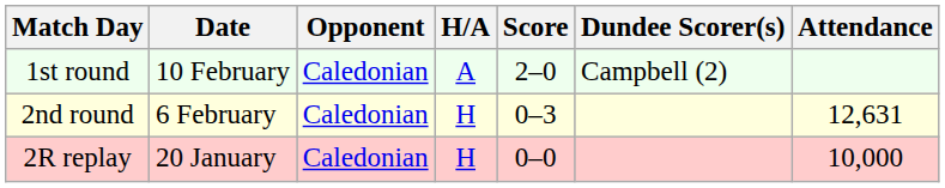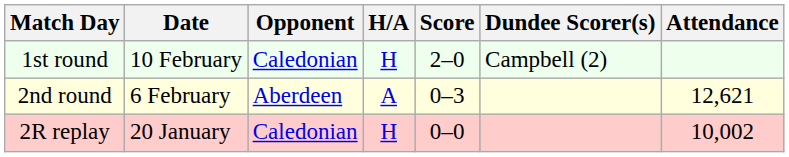 <table class="wikitable" style="text-align:center">
 <tr>
 <th>Match Day</th>
 <th>Date</th>
 <th>Opponent</th>
 <th>H/A</th>
 <th>Score</th>
 <th>Dundee Scorer(s)</th>
 <th>Attendance</th>
 </tr>
 <tr bgcolor="#EEFFEE">
 <td>1st round</td>
 <td align="left">10 February</td>
 <td align="left"><a href='#'>Caledonian</a></td>
-<td><a href='#'>A</a></td>
+<td><a href='#'>H</a></td>
 <td>2–0</td>
 <td align="left">Campbell (2)</td>
 <td></td>
 </tr>
 <tr bgcolor="#FFFFDD">
 <td>2nd round</td>
 <td align="left">6 February</td>
-<td align="left"><a href='#'>Caledonian</a></td>
-<td><a href='#'>H</a></td>
+<td align="left"><a href='#'>Aberdeen</a></td>
+<td><a href='#'>A</a></td>
 <td>0–3</td>
 <td align="left"></td>
-<td>12,631</td>
+<td>12,621</td>
 </tr>
 <tr bgcolor="#FFCCCC">
 <td>2R replay</td>
 <td align="left">20 January</td>
 <td align="left"><a href='#'>Caledonian</a></td>
 <td><a href='#'>H</a></td>
 <td>0–0</td>
 <td align="left"></td>
-<td>10,000</td>
+<td>10,002</td>
 </tr>
 </table>
